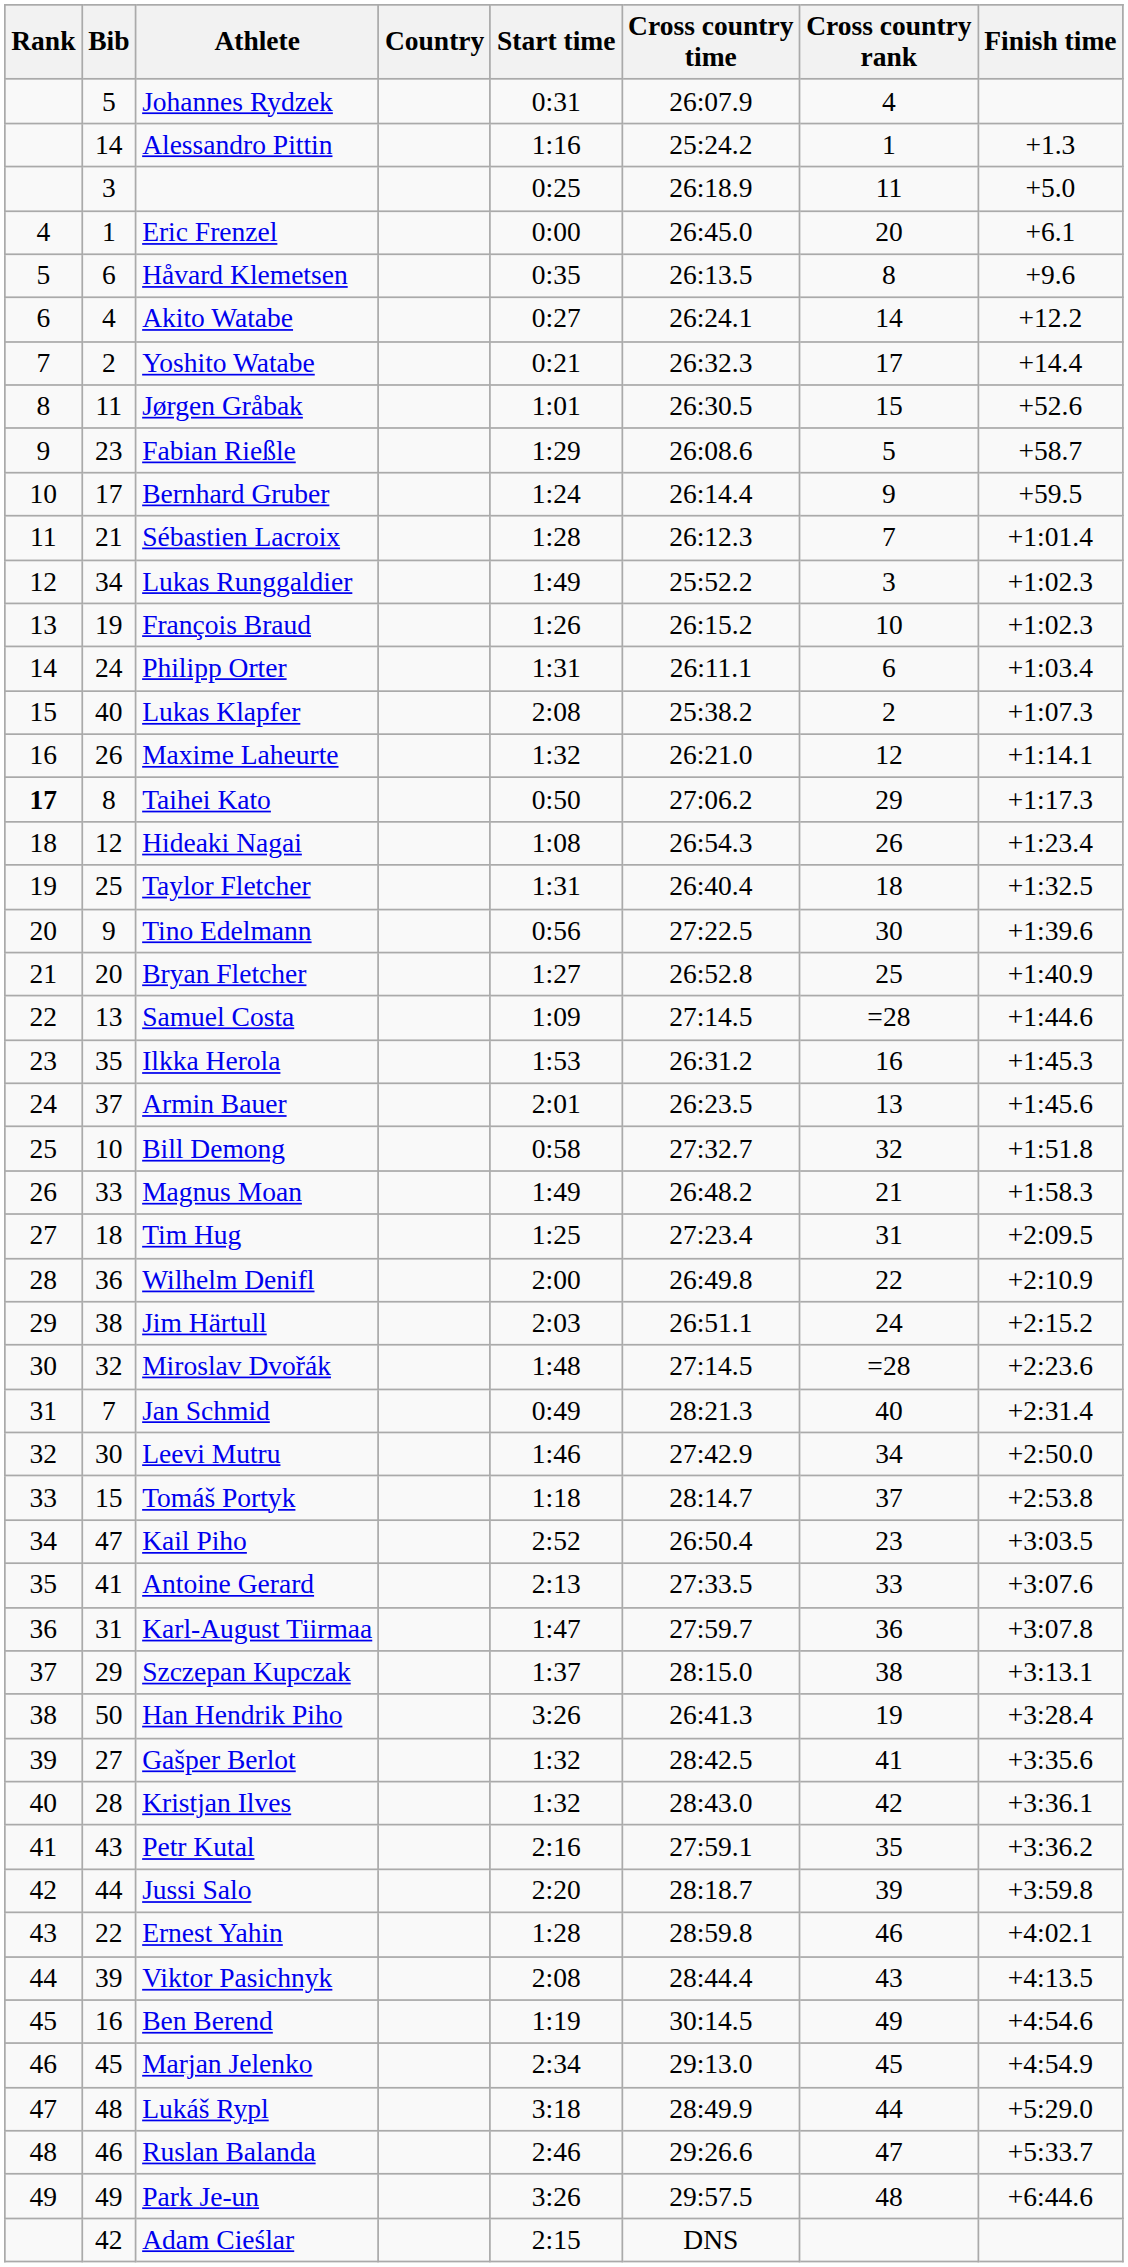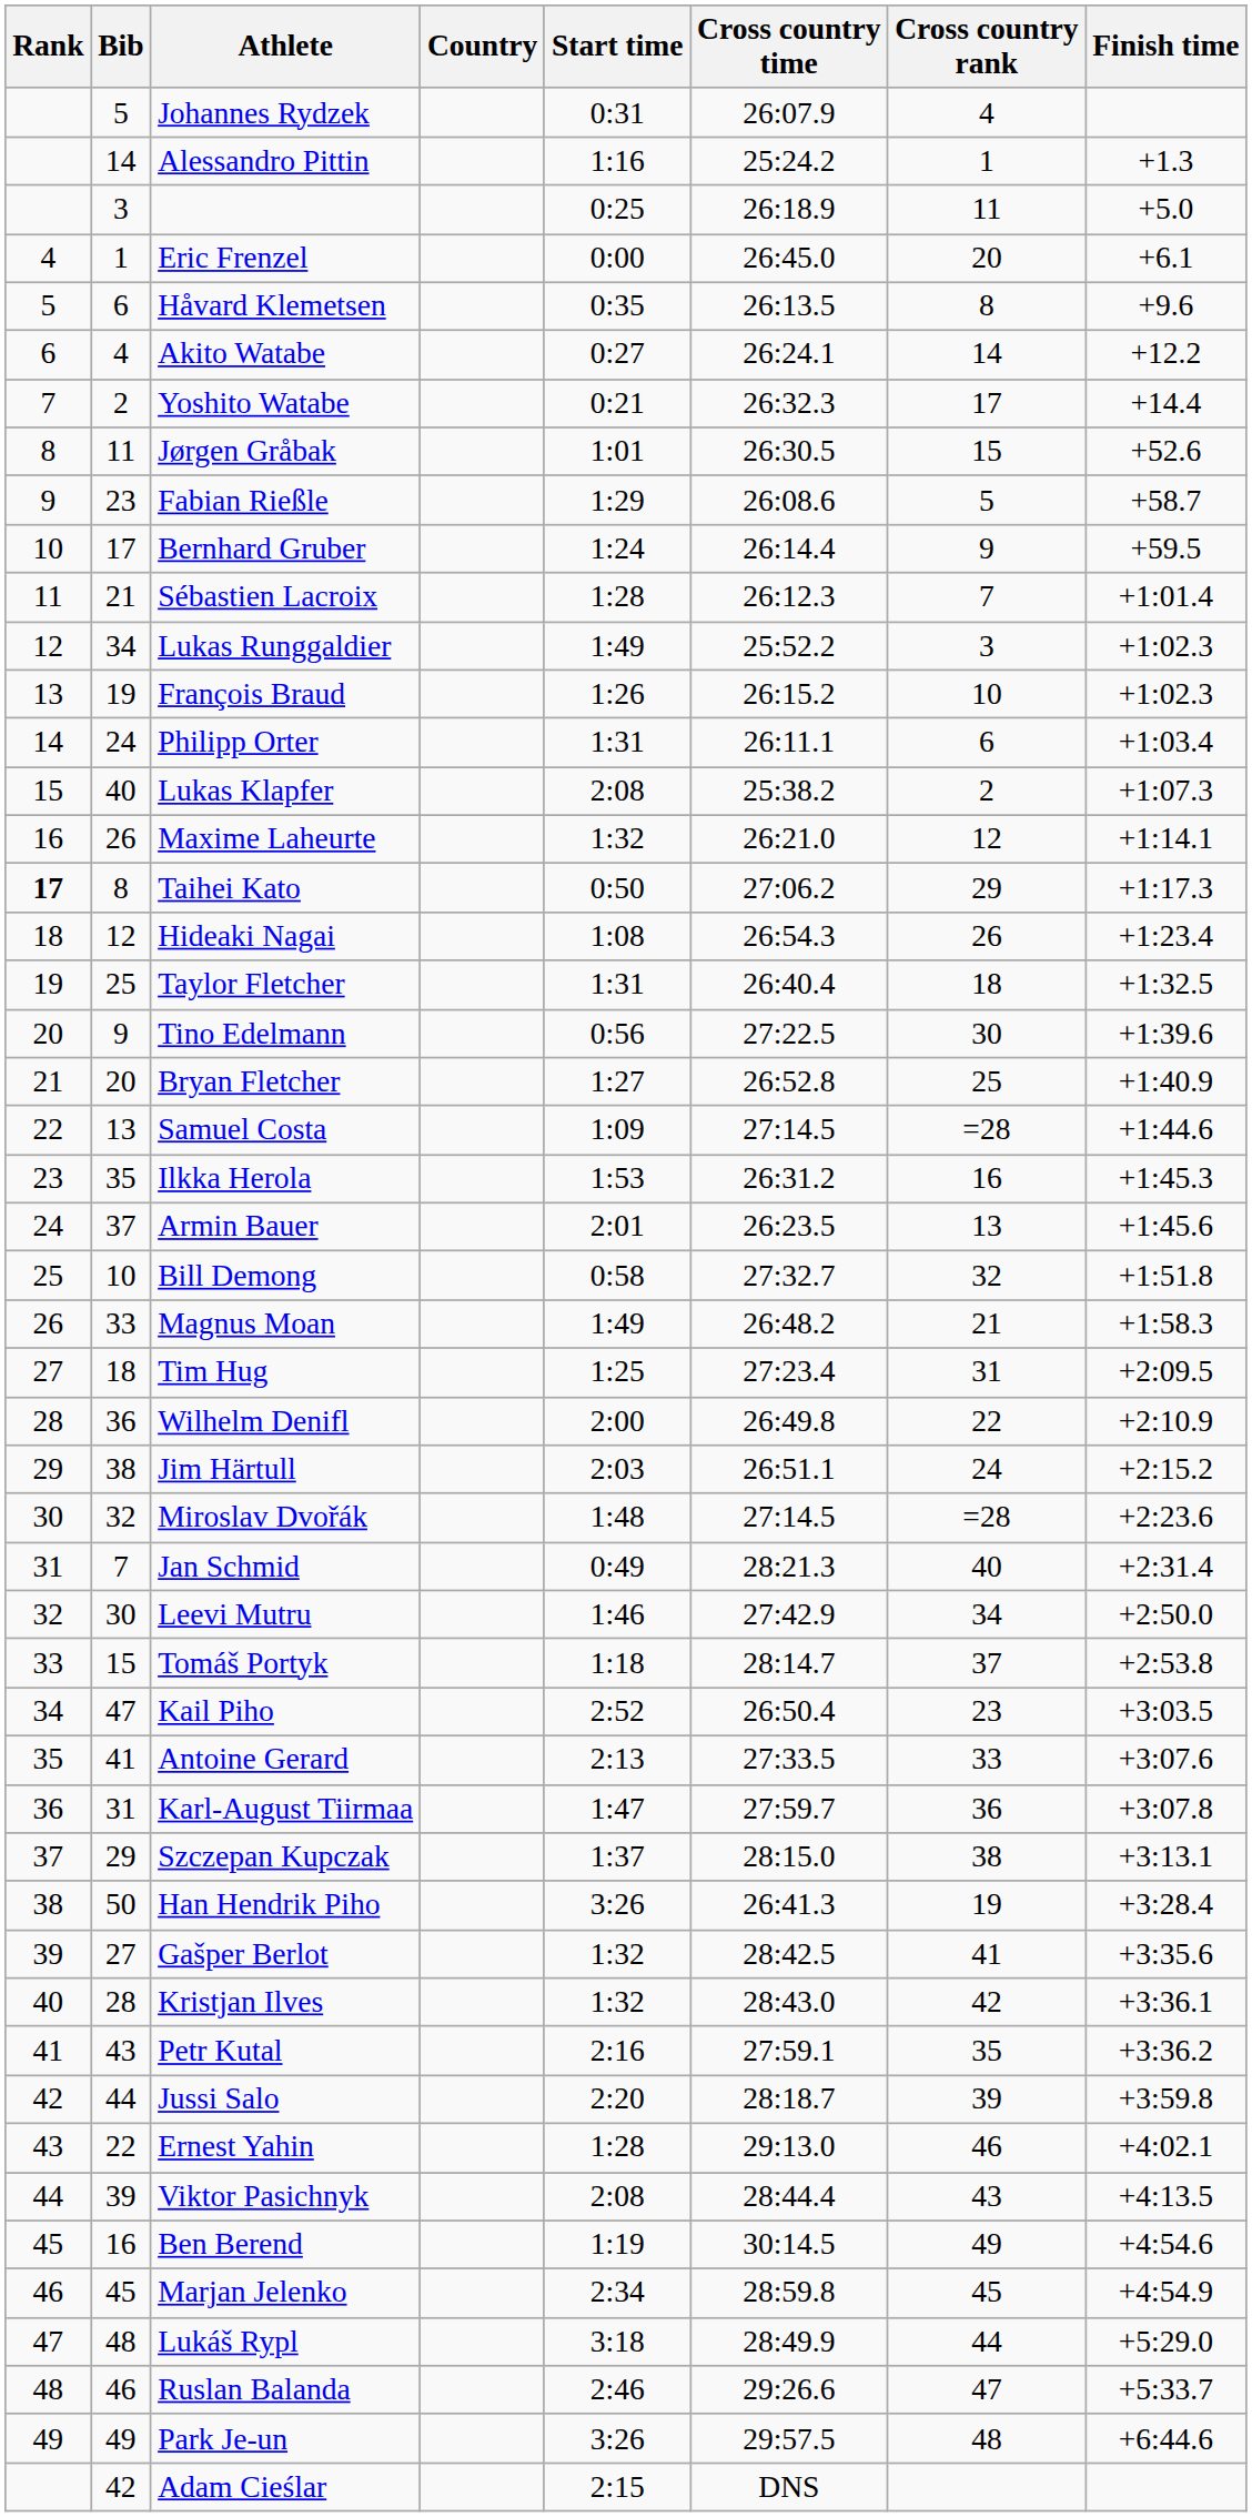 <table class="wikitable sortable" style="text-align:center">
 <tr>
 <th>Rank</th>
 <th>Bib</th>
 <th>Athlete</th>
 <th>Country</th>
 <th>Start time</th>
 <th>Cross country<br>time</th>
 <th>Cross country<br>rank</th>
 <th>Finish time</th>
 </tr>
 <tr>
 <td></td>
 <td>5</td>
 <td align=left><a href='#'>Johannes Rydzek</a></td>
 <td align=left></td>
 <td>0:31</td>
 <td>26:07.9</td>
 <td>4</td>
 <td></td>
 </tr>
 <tr>
 <td></td>
 <td>14</td>
 <td align=left><a href='#'>Alessandro Pittin</a></td>
 <td align=left></td>
 <td>1:16</td>
 <td>25:24.2</td>
 <td>1</td>
 <td>+1.3</td>
 </tr>
 <tr>
 <td></td>
 <td>3</td>
 <td align=left></td>
 <td align=left></td>
 <td>0:25</td>
 <td>26:18.9</td>
 <td>11</td>
 <td>+5.0</td>
 </tr>
 <tr>
 <td>4</td>
 <td>1</td>
 <td align=left><a href='#'>Eric Frenzel</a></td>
 <td align=left></td>
 <td>0:00</td>
 <td>26:45.0</td>
 <td>20</td>
 <td>+6.1</td>
 </tr>
 <tr>
 <td>5</td>
 <td>6</td>
 <td align=left><a href='#'>Håvard Klemetsen</a></td>
 <td align=left></td>
 <td>0:35</td>
 <td>26:13.5</td>
 <td>8</td>
 <td>+9.6</td>
 </tr>
 <tr>
 <td>6</td>
 <td>4</td>
 <td align=left><a href='#'>Akito Watabe</a></td>
 <td align=left></td>
 <td>0:27</td>
 <td>26:24.1</td>
 <td>14</td>
 <td>+12.2</td>
 </tr>
 <tr>
 <td>7</td>
 <td>2</td>
 <td align=left><a href='#'>Yoshito Watabe</a></td>
 <td align=left></td>
 <td>0:21</td>
 <td>26:32.3</td>
 <td>17</td>
 <td>+14.4</td>
 </tr>
 <tr>
 <td>8</td>
 <td>11</td>
 <td align=left><a href='#'>Jørgen Gråbak</a></td>
 <td align=left></td>
 <td>1:01</td>
 <td>26:30.5</td>
 <td>15</td>
 <td>+52.6</td>
 </tr>
 <tr>
 <td>9</td>
 <td>23</td>
 <td align=left><a href='#'>Fabian Rießle</a></td>
 <td align=left></td>
 <td>1:29</td>
 <td>26:08.6</td>
 <td>5</td>
 <td>+58.7</td>
 </tr>
 <tr>
 <td>10</td>
 <td>17</td>
 <td align=left><a href='#'>Bernhard Gruber</a></td>
 <td align=left></td>
 <td>1:24</td>
 <td>26:14.4</td>
 <td>9</td>
 <td>+59.5</td>
 </tr>
 <tr>
 <td>11</td>
 <td>21</td>
 <td align=left><a href='#'>Sébastien Lacroix</a></td>
 <td align=left></td>
 <td>1:28</td>
 <td>26:12.3</td>
 <td>7</td>
 <td>+1:01.4</td>
 </tr>
 <tr>
 <td>12</td>
 <td>34</td>
 <td align=left><a href='#'>Lukas Runggaldier</a></td>
 <td align=left></td>
 <td>1:49</td>
 <td>25:52.2</td>
 <td>3</td>
 <td>+1:02.3</td>
 </tr>
 <tr>
 <td>13</td>
 <td>19</td>
 <td align=left><a href='#'>François Braud</a></td>
 <td align=left></td>
 <td>1:26</td>
 <td>26:15.2</td>
 <td>10</td>
 <td>+1:02.3</td>
 </tr>
 <tr>
 <td>14</td>
 <td>24</td>
 <td align=left><a href='#'>Philipp Orter</a></td>
 <td align=left></td>
 <td>1:31</td>
 <td>26:11.1</td>
 <td>6</td>
 <td>+1:03.4</td>
 </tr>
 <tr>
 <td>15</td>
 <td>40</td>
 <td align=left><a href='#'>Lukas Klapfer</a></td>
 <td align=left></td>
 <td>2:08</td>
 <td>25:38.2</td>
 <td>2</td>
 <td>+1:07.3</td>
 </tr>
 <tr>
 <td>16</td>
 <td>26</td>
 <td align=left><a href='#'>Maxime Laheurte</a></td>
 <td align=left></td>
 <td>1:32</td>
 <td>26:21.0</td>
 <td>12</td>
 <td>+1:14.1</td>
 </tr>
 <tr>
 <td><strong>17</strong></td>
 <td>8</td>
 <td align=left><a href='#'>Taihei Kato</a></td>
 <td align=left></td>
 <td>0:50</td>
 <td>27:06.2</td>
 <td>29</td>
 <td>+1:17.3</td>
 </tr>
 <tr>
 <td>18</td>
 <td>12</td>
 <td align=left><a href='#'>Hideaki Nagai</a></td>
 <td align=left></td>
 <td>1:08</td>
 <td>26:54.3</td>
 <td>26</td>
 <td>+1:23.4</td>
 </tr>
 <tr>
 <td>19</td>
 <td>25</td>
 <td align=left><a href='#'>Taylor Fletcher</a></td>
 <td align=left></td>
 <td>1:31</td>
 <td>26:40.4</td>
 <td>18</td>
 <td>+1:32.5</td>
 </tr>
 <tr>
 <td>20</td>
 <td>9</td>
 <td align=left><a href='#'>Tino Edelmann</a></td>
 <td align=left></td>
 <td>0:56</td>
 <td>27:22.5</td>
 <td>30</td>
 <td>+1:39.6</td>
 </tr>
 <tr>
 <td>21</td>
 <td>20</td>
 <td align=left><a href='#'>Bryan Fletcher</a></td>
 <td align=left></td>
 <td>1:27</td>
 <td>26:52.8</td>
 <td>25</td>
 <td>+1:40.9</td>
 </tr>
 <tr>
 <td>22</td>
 <td>13</td>
 <td align=left><a href='#'>Samuel Costa</a></td>
 <td align=left></td>
 <td>1:09</td>
 <td>27:14.5</td>
 <td>=28</td>
 <td>+1:44.6</td>
 </tr>
 <tr>
 <td>23</td>
 <td>35</td>
 <td align=left><a href='#'>Ilkka Herola</a></td>
 <td align=left></td>
 <td>1:53</td>
 <td>26:31.2</td>
 <td>16</td>
 <td>+1:45.3</td>
 </tr>
 <tr>
 <td>24</td>
 <td>37</td>
 <td align=left><a href='#'>Armin Bauer</a></td>
 <td align=left></td>
 <td>2:01</td>
 <td>26:23.5</td>
 <td>13</td>
 <td>+1:45.6</td>
 </tr>
 <tr>
 <td>25</td>
 <td>10</td>
 <td align=left><a href='#'>Bill Demong</a></td>
 <td align=left></td>
 <td>0:58</td>
 <td>27:32.7</td>
 <td>32</td>
 <td>+1:51.8</td>
 </tr>
 <tr>
 <td>26</td>
 <td>33</td>
 <td align=left><a href='#'>Magnus Moan</a></td>
 <td align=left></td>
 <td>1:49</td>
 <td>26:48.2</td>
 <td>21</td>
 <td>+1:58.3</td>
 </tr>
 <tr>
 <td>27</td>
 <td>18</td>
 <td align=left><a href='#'>Tim Hug</a></td>
 <td align=left></td>
 <td>1:25</td>
 <td>27:23.4</td>
 <td>31</td>
 <td>+2:09.5</td>
 </tr>
 <tr>
 <td>28</td>
 <td>36</td>
 <td align=left><a href='#'>Wilhelm Denifl</a></td>
 <td align=left></td>
 <td>2:00</td>
 <td>26:49.8</td>
 <td>22</td>
 <td>+2:10.9</td>
 </tr>
 <tr>
 <td>29</td>
 <td>38</td>
 <td align=left><a href='#'>Jim Härtull</a></td>
 <td align=left></td>
 <td>2:03</td>
 <td>26:51.1</td>
 <td>24</td>
 <td>+2:15.2</td>
 </tr>
 <tr>
 <td>30</td>
 <td>32</td>
 <td align=left><a href='#'>Miroslav Dvořák</a></td>
 <td align=left></td>
 <td>1:48</td>
 <td>27:14.5</td>
 <td>=28</td>
 <td>+2:23.6</td>
 </tr>
 <tr>
 <td>31</td>
 <td>7</td>
 <td align=left><a href='#'>Jan Schmid</a></td>
 <td align=left></td>
 <td>0:49</td>
 <td>28:21.3</td>
 <td>40</td>
 <td>+2:31.4</td>
 </tr>
 <tr>
 <td>32</td>
 <td>30</td>
 <td align=left><a href='#'>Leevi Mutru</a></td>
 <td align=left></td>
 <td>1:46</td>
 <td>27:42.9</td>
 <td>34</td>
 <td>+2:50.0</td>
 </tr>
 <tr>
 <td>33</td>
 <td>15</td>
 <td align=left><a href='#'>Tomáš Portyk</a></td>
 <td align=left></td>
 <td>1:18</td>
 <td>28:14.7</td>
 <td>37</td>
 <td>+2:53.8</td>
 </tr>
 <tr>
 <td>34</td>
 <td>47</td>
 <td align=left><a href='#'>Kail Piho</a></td>
 <td align=left></td>
 <td>2:52</td>
 <td>26:50.4</td>
 <td>23</td>
 <td>+3:03.5</td>
 </tr>
 <tr>
 <td>35</td>
 <td>41</td>
 <td align=left><a href='#'>Antoine Gerard</a></td>
 <td align=left></td>
 <td>2:13</td>
 <td>27:33.5</td>
 <td>33</td>
 <td>+3:07.6</td>
 </tr>
 <tr>
 <td>36</td>
 <td>31</td>
 <td align=left><a href='#'>Karl-August Tiirmaa</a></td>
 <td align=left></td>
 <td>1:47</td>
 <td>27:59.7</td>
 <td>36</td>
 <td>+3:07.8</td>
 </tr>
 <tr>
 <td>37</td>
 <td>29</td>
 <td align=left><a href='#'>Szczepan Kupczak</a></td>
 <td align=left></td>
 <td>1:37</td>
 <td>28:15.0</td>
 <td>38</td>
 <td>+3:13.1</td>
 </tr>
 <tr>
 <td>38</td>
 <td>50</td>
 <td align=left><a href='#'>Han Hendrik Piho</a></td>
 <td align=left></td>
 <td>3:26</td>
 <td>26:41.3</td>
 <td>19</td>
 <td>+3:28.4</td>
 </tr>
 <tr>
 <td>39</td>
 <td>27</td>
 <td align=left><a href='#'>Gašper Berlot</a></td>
 <td align=left></td>
 <td>1:32</td>
 <td>28:42.5</td>
 <td>41</td>
 <td>+3:35.6</td>
 </tr>
 <tr>
 <td>40</td>
 <td>28</td>
 <td align=left><a href='#'>Kristjan Ilves</a></td>
 <td align=left></td>
 <td>1:32</td>
 <td>28:43.0</td>
 <td>42</td>
 <td>+3:36.1</td>
 </tr>
 <tr>
 <td>41</td>
 <td>43</td>
 <td align=left><a href='#'>Petr Kutal</a></td>
 <td align=left></td>
 <td>2:16</td>
 <td>27:59.1</td>
 <td>35</td>
 <td>+3:36.2</td>
 </tr>
 <tr>
 <td>42</td>
 <td>44</td>
 <td align=left><a href='#'>Jussi Salo</a></td>
 <td align=left></td>
 <td>2:20</td>
 <td>28:18.7</td>
 <td>39</td>
 <td>+3:59.8</td>
 </tr>
 <tr>
 <td>43</td>
 <td>22</td>
 <td align=left><a href='#'>Ernest Yahin</a></td>
 <td align=left></td>
 <td>1:28</td>
-<td>28:59.8</td>
+<td>29:13.0</td>
 <td>46</td>
 <td>+4:02.1</td>
 </tr>
 <tr>
 <td>44</td>
 <td>39</td>
 <td align=left><a href='#'>Viktor Pasichnyk</a></td>
 <td align=left></td>
 <td>2:08</td>
 <td>28:44.4</td>
 <td>43</td>
 <td>+4:13.5</td>
 </tr>
 <tr>
 <td>45</td>
 <td>16</td>
 <td align=left><a href='#'>Ben Berend</a></td>
 <td align=left></td>
 <td>1:19</td>
 <td>30:14.5</td>
 <td>49</td>
 <td>+4:54.6</td>
 </tr>
 <tr>
 <td>46</td>
 <td>45</td>
 <td align=left><a href='#'>Marjan Jelenko</a></td>
 <td align=left></td>
 <td>2:34</td>
-<td>29:13.0</td>
+<td>28:59.8</td>
 <td>45</td>
 <td>+4:54.9</td>
 </tr>
 <tr>
 <td>47</td>
 <td>48</td>
 <td align=left><a href='#'>Lukáš Rypl</a></td>
 <td align=left></td>
 <td>3:18</td>
 <td>28:49.9</td>
 <td>44</td>
 <td>+5:29.0</td>
 </tr>
 <tr>
 <td>48</td>
 <td>46</td>
 <td align=left><a href='#'>Ruslan Balanda</a></td>
 <td align=left></td>
 <td>2:46</td>
 <td>29:26.6</td>
 <td>47</td>
 <td>+5:33.7</td>
 </tr>
 <tr>
 <td>49</td>
 <td>49</td>
 <td align=left><a href='#'>Park Je-un</a></td>
 <td align=left></td>
 <td>3:26</td>
 <td>29:57.5</td>
 <td>48</td>
 <td>+6:44.6</td>
 </tr>
 <tr>
 <td></td>
 <td>42</td>
 <td align=left><a href='#'>Adam Cieślar</a></td>
 <td align=left></td>
 <td>2:15</td>
 <td>DNS</td>
 <td></td>
 <td></td>
 </tr>
 </table>
